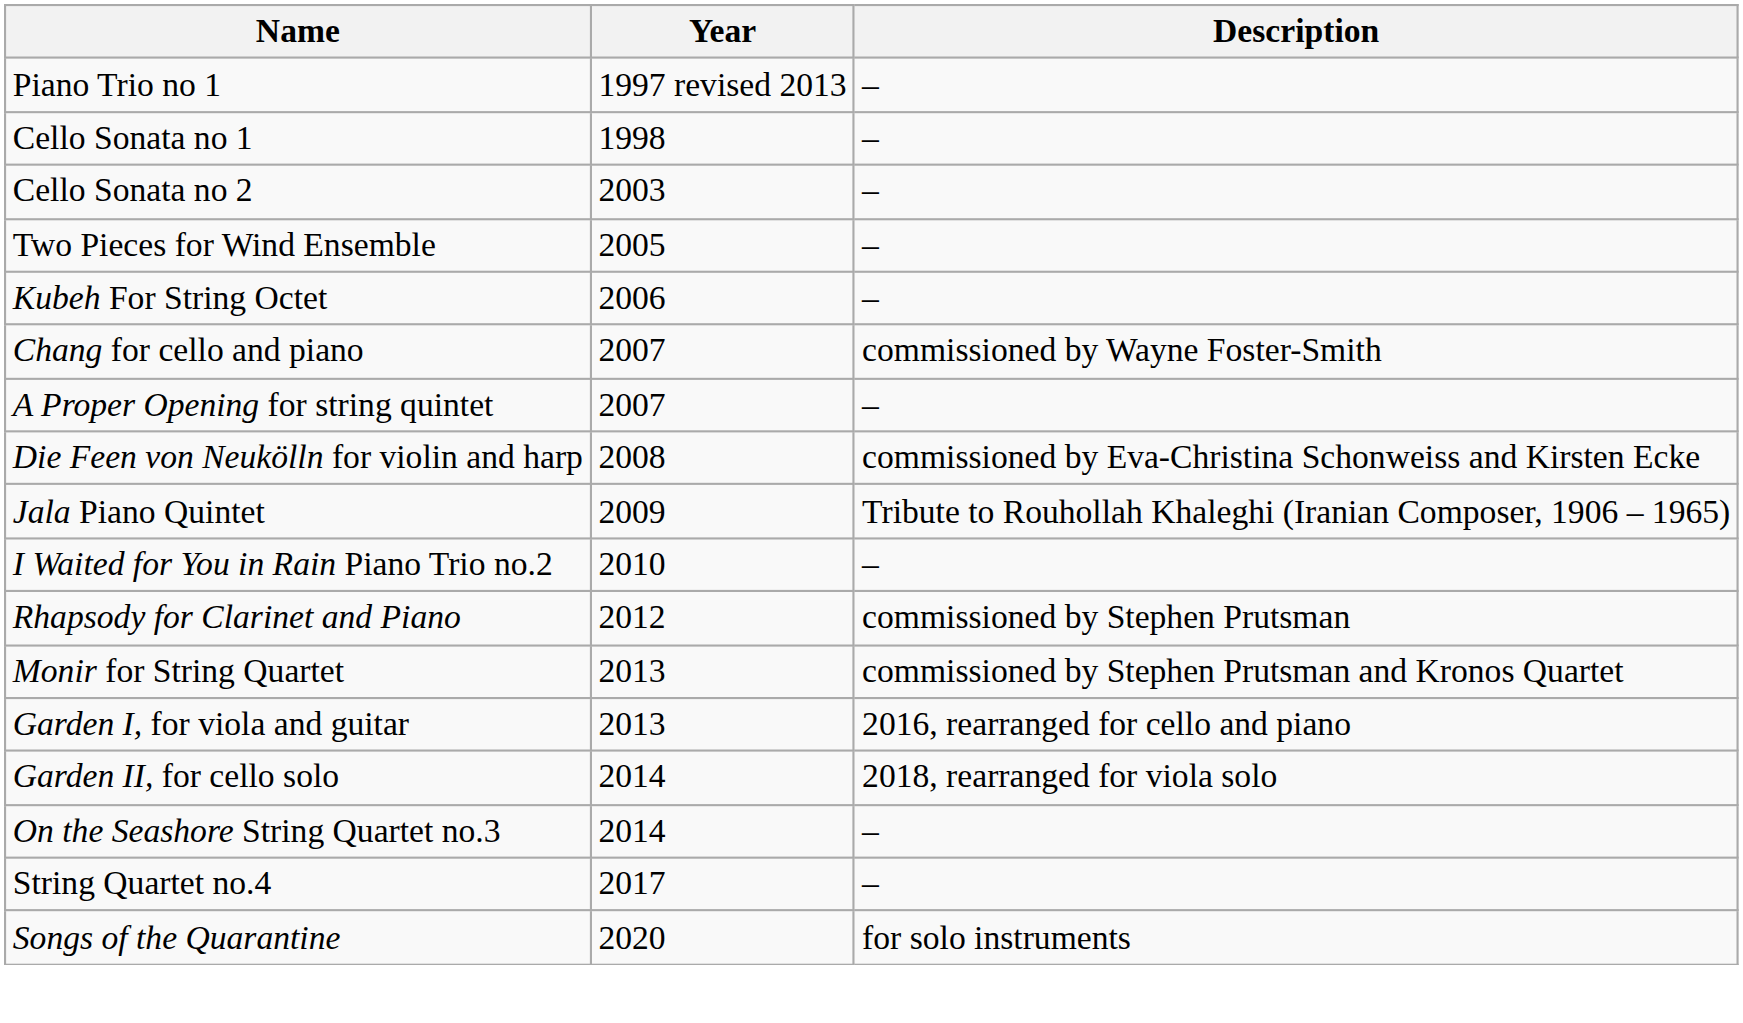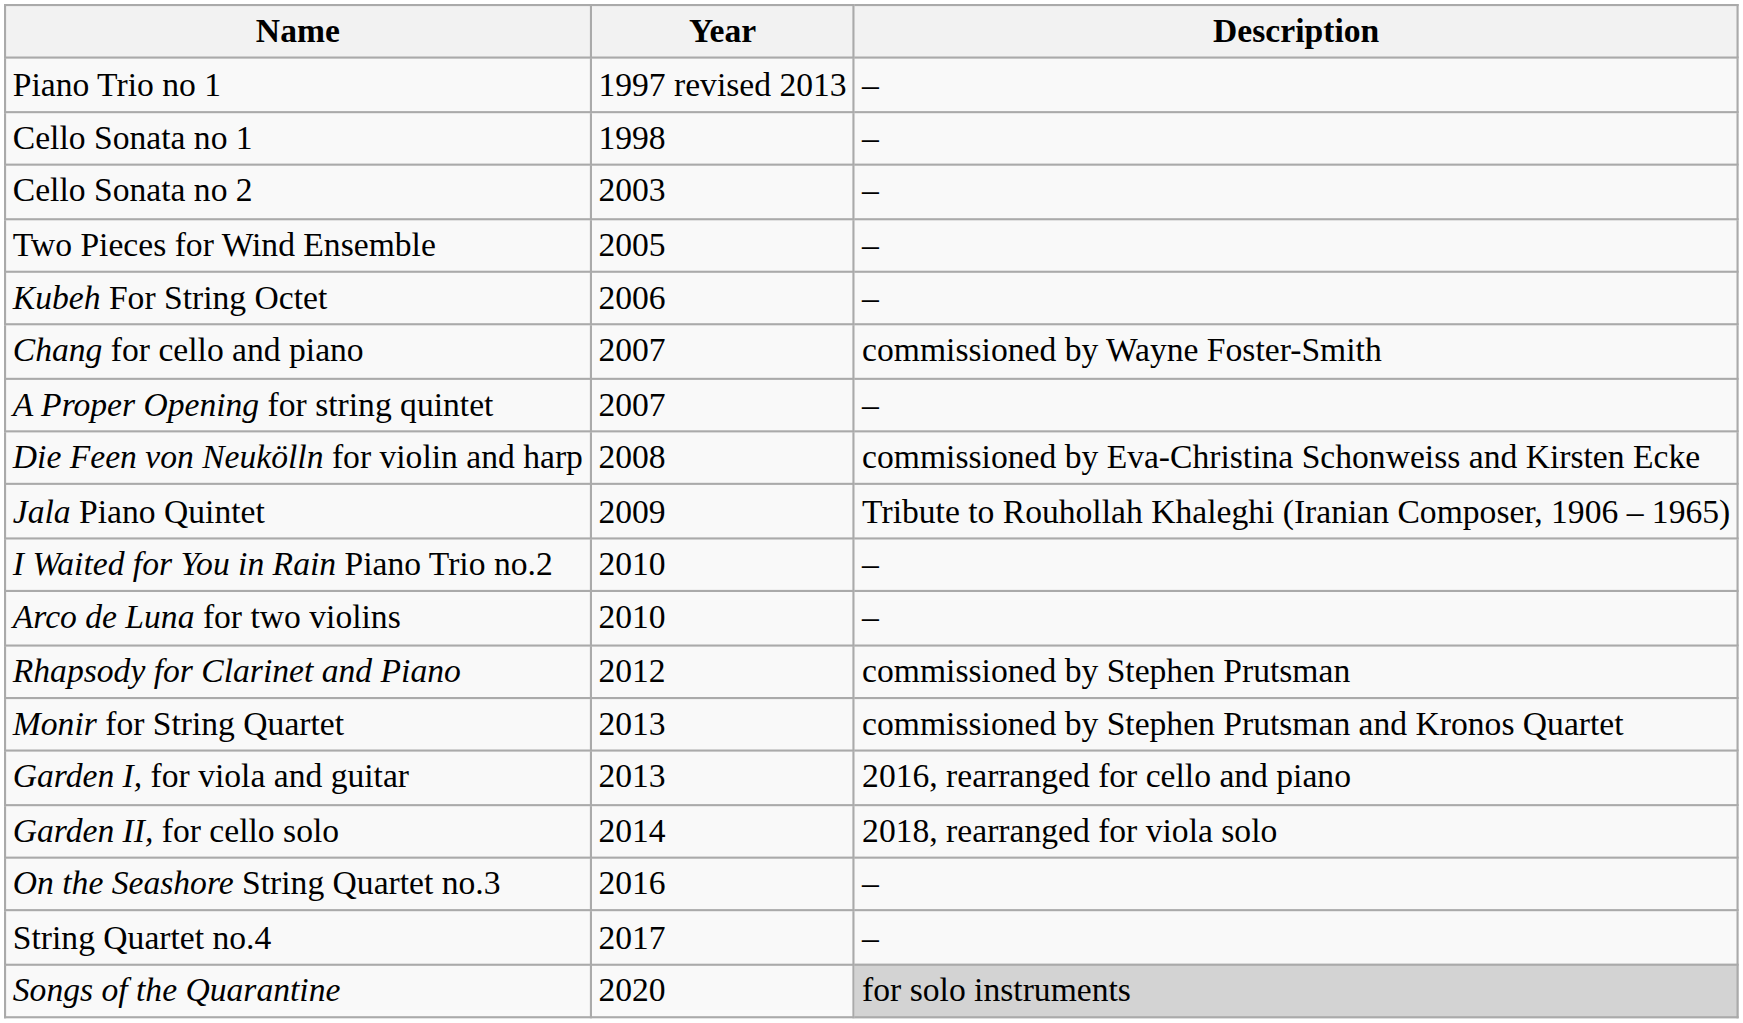 <table class="wikitable sortable">
 <tr>
 <th>Name</th>
 <th>Year</th>
 <th>Description</th>
 </tr>
 <tr>
 <td>Piano Trio no 1</td>
 <td>1997 revised 2013</td>
 <td>–</td>
 </tr>
 <tr>
 <td>Cello Sonata no 1</td>
 <td>1998</td>
 <td>–</td>
 </tr>
 <tr>
 <td>Cello Sonata no 2</td>
 <td>2003</td>
 <td>–</td>
 </tr>
 <tr>
 <td>Two Pieces for Wind Ensemble</td>
 <td>2005</td>
 <td>–</td>
 </tr>
 <tr>
 <td><em>Kubeh</em> For String Octet</td>
 <td>2006</td>
 <td>–</td>
 </tr>
 <tr>
 <td><em>Chang</em> for cello and piano</td>
 <td>2007</td>
 <td>commissioned by Wayne Foster-Smith</td>
 </tr>
 <tr>
 <td><em>A Proper Opening</em> for string quintet</td>
 <td>2007</td>
 <td>–</td>
 </tr>
 <tr>
 <td><em>Die Feen von Neukölln</em> for violin and harp</td>
 <td>2008</td>
 <td>commissioned by Eva-Christina Schonweiss and Kirsten Ecke</td>
 </tr>
 <tr>
 <td><em>Jala</em> Piano Quintet</td>
 <td>2009</td>
 <td>Tribute to Rouhollah Khaleghi (Iranian Composer, 1906 – 1965)</td>
 </tr>
 <tr>
 <td><em>I Waited for You in Rain</em> Piano Trio no.2</td>
 <td>2010</td>
 <td>–</td>
 </tr>
 <tr>
+<td><em>Arco de Luna</em> for two violins</td>
+<td>2010</td>
+<td>–</td>
+</tr>
+<tr>
 <td><em>Rhapsody for Clarinet and Piano</em></td>
 <td>2012</td>
 <td>commissioned by Stephen Prutsman</td>
 </tr>
 <tr>
 <td><em>Monir</em> for String Quartet</td>
 <td>2013</td>
 <td>commissioned by Stephen Prutsman and Kronos Quartet</td>
 </tr>
 <tr>
 <td><em>Garden I,</em> for viola and guitar</td>
 <td>2013</td>
 <td>2016, rearranged for cello and piano</td>
 </tr>
 <tr>
 <td><em>Garden II,</em> for cello solo</td>
 <td>2014</td>
 <td>2018, rearranged for viola solo</td>
 </tr>
 <tr>
 <td><em>On the Seashore</em> String Quartet no.3</td>
-<td>2014</td>
+<td>2016</td>
 <td>–</td>
 </tr>
 <tr>
 <td>String Quartet no.4</td>
 <td>2017</td>
 <td>–</td>
 </tr>
 <tr>
 <td><em>Songs of the Quarantine</em></td>
 <td>2020</td>
-<td>for solo instruments</td>
+<td style="background: lightgrey;">for solo instruments</td>
 </tr>
 </table>
